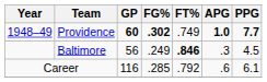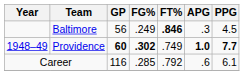 <table class="wikitable sortable" style="font-size:95%; text-align:right;">
 <tr>
 <th>Year</th>
 <th>Team</th>
 <th>GP</th>
 <th>FG%</th>
 <th>FT%</th>
 <th>APG</th>
 <th>PPG</th>
 </tr>
 <tr>
+<td style="text-align:left;"></td>
+<td style="text-align:left;"><a href='#'>Baltimore</a></td>
+<td>56</td>
+<td>.249</td>
+<td><strong>.846</strong></td>
+<td>.3</td>
+<td>4.5</td>
+</tr>
+<tr>
 <td style="text-align:left;"><a href='#'>1948–49</a></td>
 <td style="text-align:left;"><a href='#'>Providence</a></td>
 <td><strong>60</strong></td>
 <td><strong>.302</strong></td>
 <td>.749</td>
 <td><strong>1.0</strong></td>
 <td><strong>7.7</strong></td>
-</tr>
-<tr>
-<td style="text-align:left;"></td>
-<td style="text-align:left;"><a href='#'>Baltimore</a></td>
-<td>56</td>
-<td>.249</td>
-<td><strong>.846</strong></td>
-<td>.3</td>
-<td>4.5</td>
 </tr>
 <tr>
 <td style="text-align:center;" colspan="2">Career</td>
 <td>116</td>
 <td>.285</td>
 <td>.792</td>
 <td>.6</td>
 <td>6.1</td>
 </tr>
 <tr>
 </tr>
 </table>
